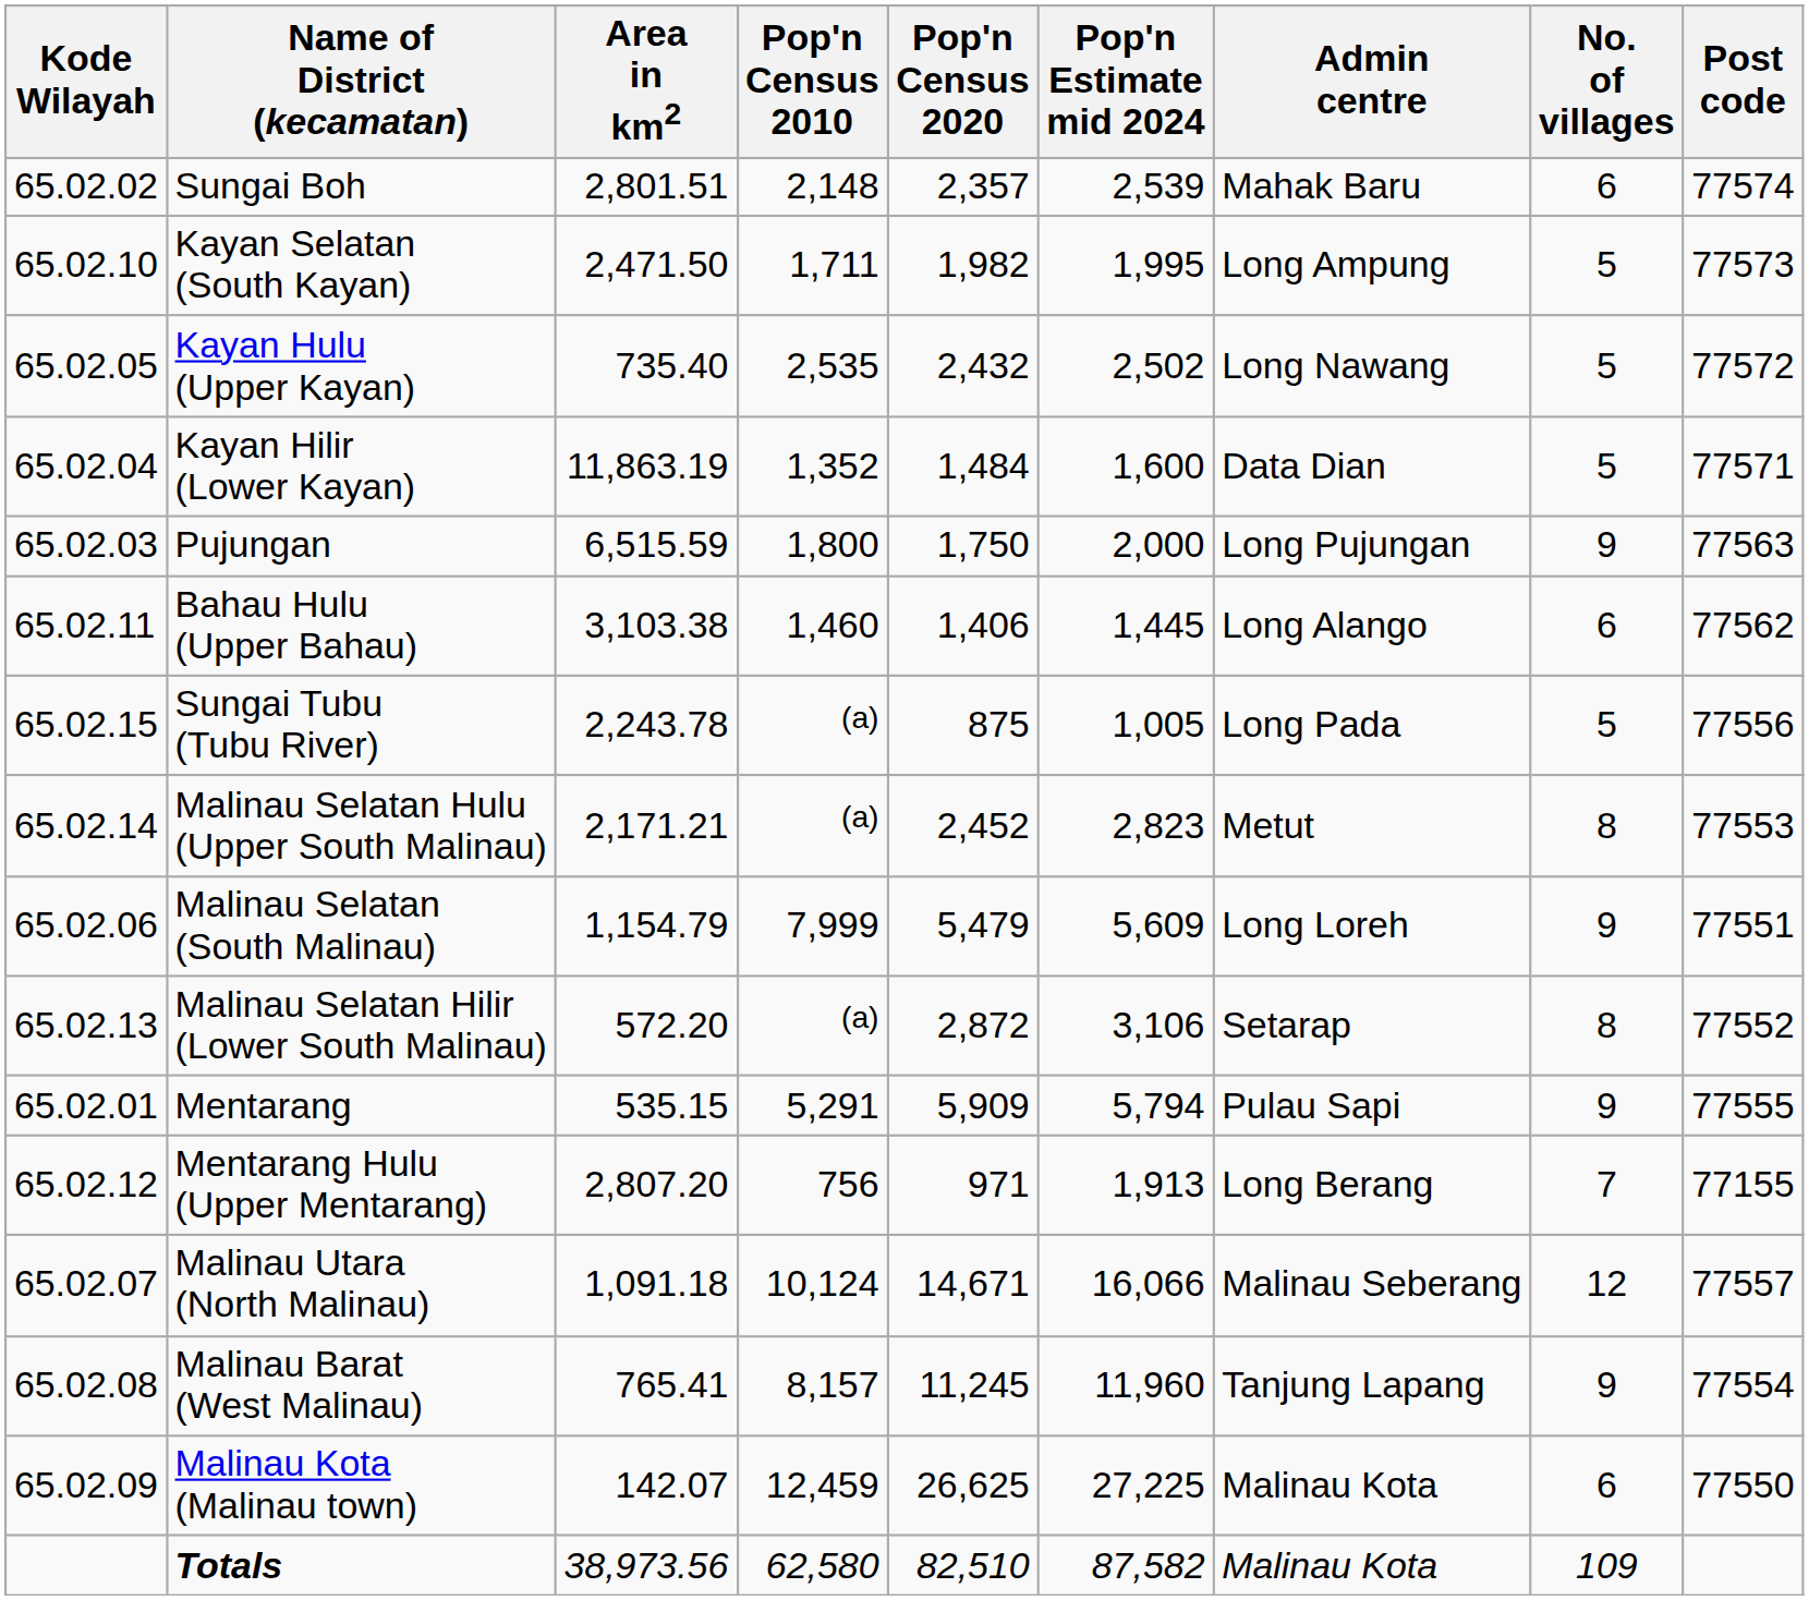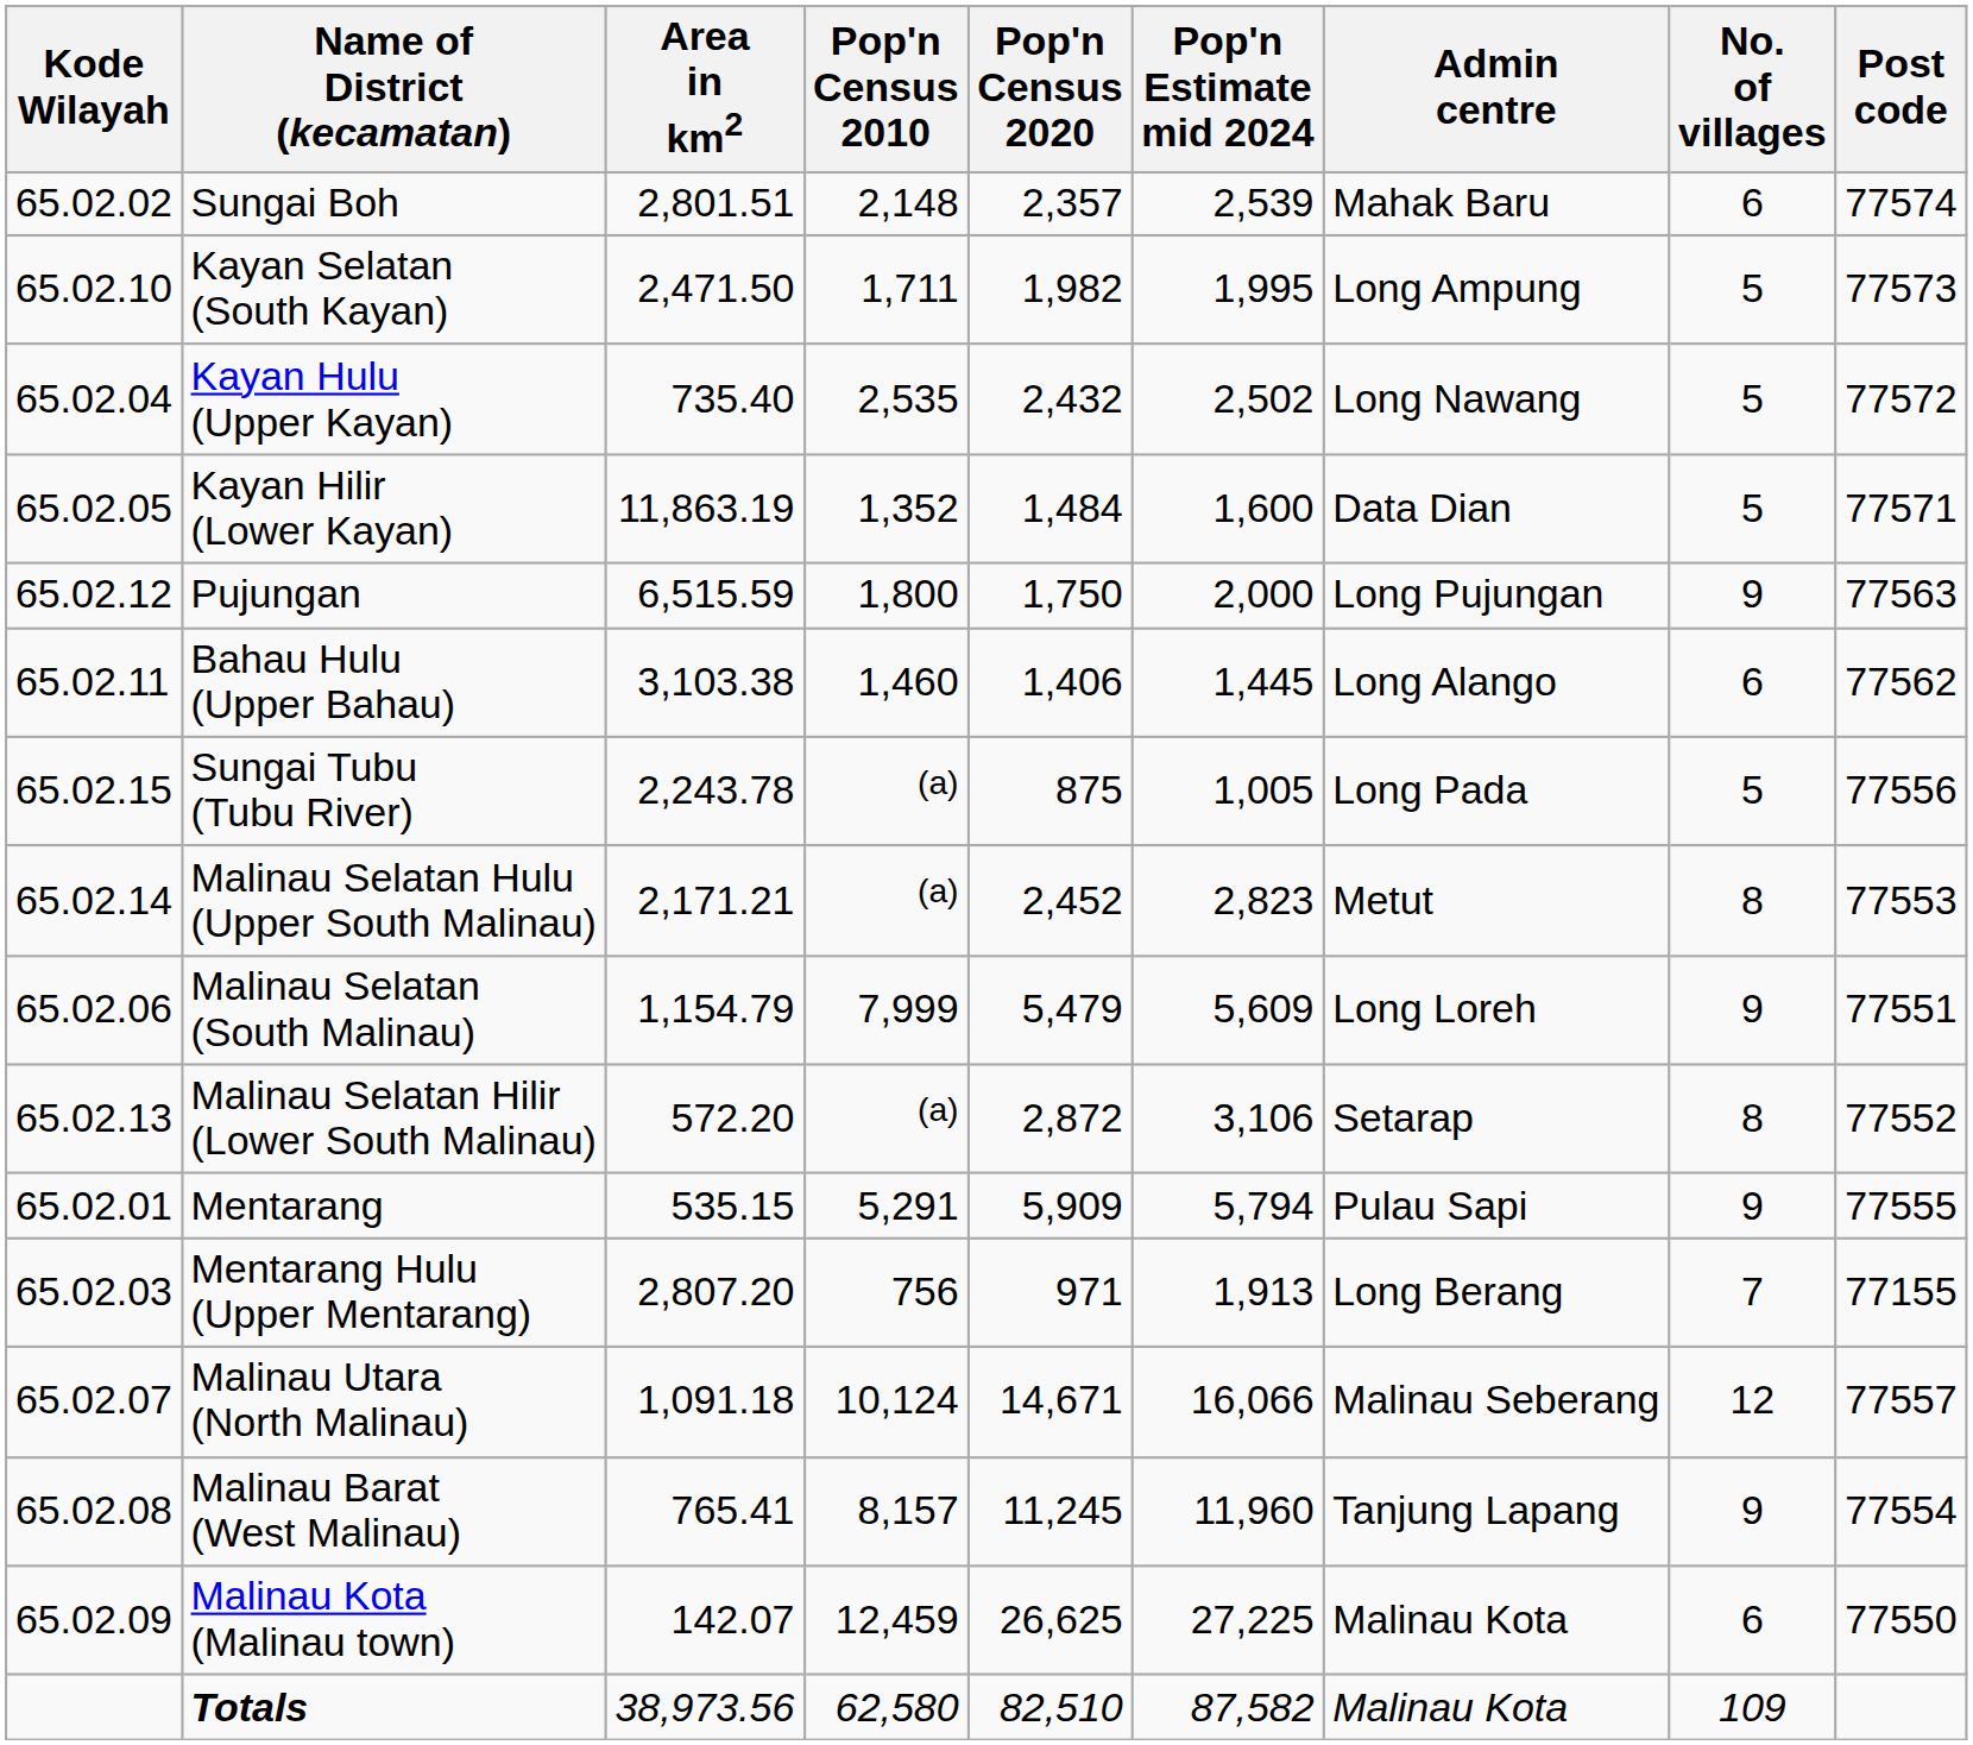 <table class="sortable wikitable">
 <tr>
 <th>Kode <br>Wilayah</th>
 <th>Name of<br>District <br>(<em>kecamatan</em>)</th>
 <th>Area<br> in <br> km<sup>2</sup></th>
 <th>Pop'n <br> Census<br> 2010</th>
 <th>Pop'n <br> Census<br> 2020</th>
 <th>Pop'n <br>Estimate<br>mid 2024</th>
 <th>Admin<br> centre</th>
 <th>No.<br> of<br>villages</th>
 <th>Post<br>code</th>
 </tr>
 <tr>
 <td>65.02.02</td>
 <td>Sungai Boh</td>
 <td align="right">2,801.51</td>
 <td align="right">2,148</td>
 <td align="right">2,357</td>
 <td align="right">2,539</td>
 <td>Mahak Baru</td>
 <td align="center">6</td>
 <td>77574</td>
 </tr>
 <tr>
 <td>65.02.10</td>
 <td>Kayan Selatan <br>(South Kayan)</td>
 <td align="right">2,471.50</td>
 <td align="right">1,711</td>
 <td align="right">1,982</td>
 <td align="right">1,995</td>
 <td>Long Ampung</td>
 <td align="center">5</td>
 <td>77573</td>
 </tr>
 <tr>
-<td>65.02.05</td>
+<td>65.02.04</td>
 <td><a href='#'>Kayan Hulu</a> <br> (Upper Kayan)</td>
 <td align="right">735.40</td>
 <td align="right">2,535</td>
 <td align="right">2,432</td>
 <td align="right">2,502</td>
 <td>Long Nawang</td>
 <td align="center">5</td>
 <td>77572</td>
 </tr>
 <tr>
-<td>65.02.04</td>
+<td>65.02.05</td>
 <td>Kayan Hilir <br> (Lower Kayan)</td>
 <td align="right">11,863.19</td>
 <td align="right">1,352</td>
 <td align="right">1,484</td>
 <td align="right">1,600</td>
 <td>Data Dian</td>
 <td align="center">5</td>
 <td>77571</td>
 </tr>
 <tr>
-<td>65.02.03</td>
+<td>65.02.12</td>
 <td>Pujungan</td>
 <td align="right">6,515.59</td>
 <td align="right">1,800</td>
 <td align="right">1,750</td>
 <td align="right">2,000</td>
 <td>Long Pujungan</td>
 <td align="center">9</td>
 <td>77563</td>
 </tr>
 <tr>
 <td>65.02.11</td>
 <td>Bahau Hulu <br> (Upper Bahau)</td>
 <td align="right">3,103.38</td>
 <td align="right">1,460</td>
 <td align="right">1,406</td>
 <td align="right">1,445</td>
 <td>Long Alango</td>
 <td align="center">6</td>
 <td>77562</td>
 </tr>
 <tr>
 <td>65.02.15</td>
 <td>Sungai Tubu <br> (Tubu River)</td>
 <td align="right">2,243.78</td>
 <td align="right"><sup>(a)</sup></td>
 <td align="right">875</td>
 <td align="right">1,005</td>
 <td>Long Pada</td>
 <td align="center">5</td>
 <td>77556</td>
 </tr>
 <tr>
 <td>65.02.14</td>
 <td>Malinau Selatan Hulu <br> (Upper South Malinau)</td>
 <td align="right">2,171.21</td>
 <td align="right"><sup>(a)</sup></td>
 <td align="right">2,452</td>
 <td align="right">2,823</td>
 <td>Metut</td>
 <td align="center">8</td>
 <td>77553</td>
 </tr>
 <tr>
 <td>65.02.06</td>
 <td>Malinau Selatan <br> (South Malinau)</td>
 <td align="right">1,154.79</td>
 <td align="right">7,999</td>
 <td align="right">5,479</td>
 <td align="right">5,609</td>
 <td>Long Loreh</td>
 <td align="center">9</td>
 <td>77551</td>
 </tr>
 <tr>
 <td>65.02.13</td>
 <td>Malinau Selatan Hilir <br> (Lower South Malinau)</td>
 <td align="right">572.20</td>
 <td align="right"><sup>(a)</sup></td>
 <td align="right">2,872</td>
 <td align="right">3,106</td>
 <td>Setarap</td>
 <td align="center">8</td>
 <td>77552</td>
 </tr>
 <tr>
 <td>65.02.01</td>
 <td>Mentarang</td>
 <td align="right">535.15</td>
 <td align="right">5,291</td>
 <td align="right">5,909</td>
 <td align="right">5,794</td>
 <td>Pulau Sapi</td>
 <td align="center">9</td>
 <td>77555</td>
 </tr>
 <tr>
-<td>65.02.12</td>
+<td>65.02.03</td>
 <td>Mentarang Hulu <br> (Upper Mentarang)</td>
 <td align="right">2,807.20</td>
 <td align="right">756</td>
 <td align="right">971</td>
 <td align="right">1,913</td>
 <td>Long Berang</td>
 <td align="center">7</td>
 <td>77155</td>
 </tr>
 <tr>
 <td>65.02.07</td>
 <td>Malinau Utara <br> (North Malinau)</td>
 <td align="right">1,091.18</td>
 <td align="right">10,124</td>
 <td align="right">14,671</td>
 <td align="right">16,066</td>
 <td>Malinau Seberang</td>
 <td align="center">12</td>
 <td>77557</td>
 </tr>
 <tr>
 <td>65.02.08</td>
 <td>Malinau Barat <br> (West Malinau)</td>
 <td align="right">765.41</td>
 <td align="right">8,157</td>
 <td align="right">11,245</td>
 <td align="right">11,960</td>
 <td>Tanjung Lapang</td>
 <td align="center">9</td>
 <td>77554</td>
 </tr>
 <tr>
 <td>65.02.09</td>
 <td><a href='#'>Malinau Kota</a> <br> (Malinau town)</td>
 <td align="right">142.07</td>
 <td align="right">12,459</td>
 <td align="right">26,625</td>
 <td align="right">27,225</td>
 <td>Malinau Kota</td>
 <td align="center">6</td>
 <td>77550</td>
 </tr>
 <tr>
 <td></td>
 <td><strong><em>Totals</em></strong></td>
 <td align="right"><em>38,973.56</em></td>
 <td align="right"><em>62,580</em></td>
 <td align="right"><em>82,510</em></td>
 <td align="right"><em>87,582</em></td>
 <td><em>Malinau Kota</em></td>
 <td align="center"><em>109</em></td>
 </tr>
 </table>
